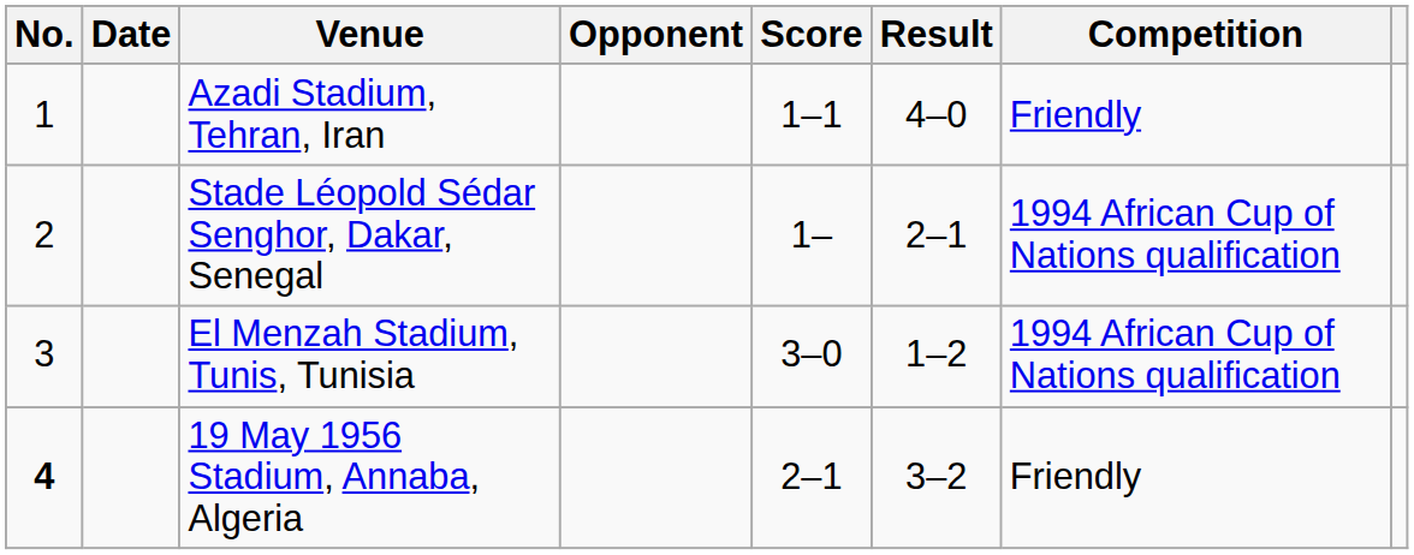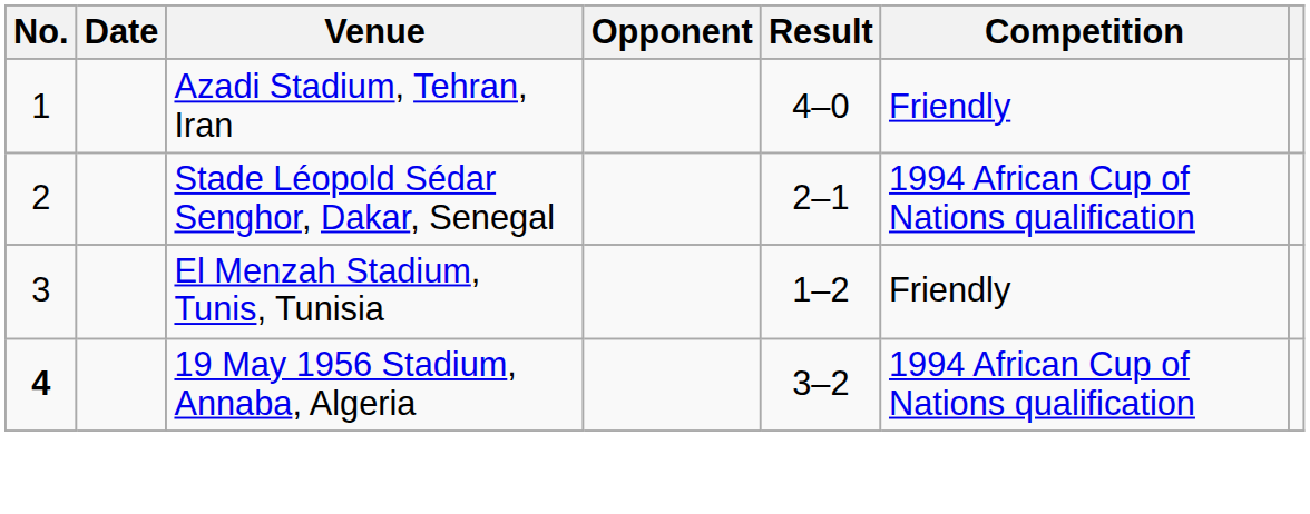 <table class="wikitable sortable">
 <tr>
 <th scope="col">No.</th>
 <th scope="col">Date</th>
 <th scope="col">Venue</th>
 <th scope="col">Opponent</th>
-<th scope="col">Score</th>
 <th scope="col">Result</th>
 <th scope="col">Competition</th>
 <th scope="col" class="unsortable"></th>
 </tr>
 <tr>
 <td style="text-align:center">1</td>
 <td></td>
 <td><a href='#'>Azadi Stadium</a>, <a href='#'>Tehran</a>, Iran</td>
 <td></td>
-<td style="text-align:center">1–1</td>
 <td style="text-align:center">4–0</td>
 <td><a href='#'>Friendly</a></td>
 <td></td>
 </tr>
 <tr>
 <td style="text-align:center">2</td>
 <td></td>
 <td><a href='#'>Stade Léopold Sédar Senghor</a>, <a href='#'>Dakar</a>, Senegal</td>
 <td></td>
-<td style="text-align:center">1–</td>
 <td style="text-align:center">2–1</td>
 <td><a href='#'>1994 African Cup of Nations qualification</a></td>
 <td></td>
 </tr>
 <tr>
 <td style="text-align:center">3</td>
 <td></td>
 <td><a href='#'>El Menzah Stadium</a>, <a href='#'>Tunis</a>, Tunisia</td>
 <td></td>
-<td style="text-align:center">3–0</td>
 <td style="text-align:center">1–2</td>
-<td><a href='#'>1994 African Cup of Nations qualification</a></td>
+<td>Friendly</td>
 <td></td>
 </tr>
 <tr>
 <td style="text-align:center"><strong>4</strong></td>
 <td></td>
 <td><a href='#'>19 May 1956 Stadium</a>, <a href='#'>Annaba</a>, Algeria</td>
 <td></td>
-<td style="text-align:center">2–1</td>
 <td style="text-align:center">3–2</td>
-<td>Friendly</td>
+<td><a href='#'>1994 African Cup of Nations qualification</a></td>
 <td></td>
 </tr>
 </table>
